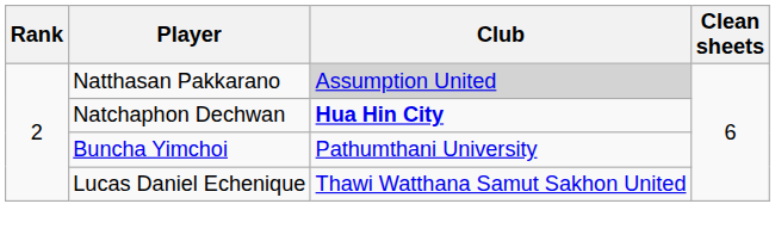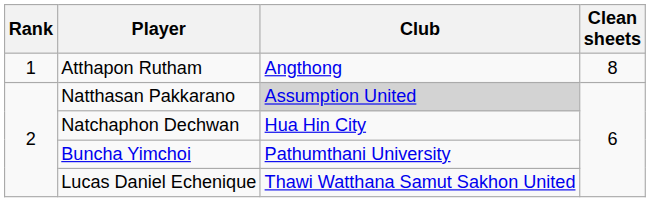 <table class="wikitable" style="text-align:center">
 <tr>
 <th>Rank</th>
 <th>Player</th>
 <th>Club</th>
 <th>Clean<br>sheets</th>
+</tr>
+<tr>
+<td>1</td>
+<td align="left"> Atthapon Rutham</td>
+<td align="left"><a href='#'>Angthong</a></td>
+<td>8</td>
 </tr>
 <tr>
 <td rowspan="4">2</td>
 <td align="left"> Natthasan Pakkarano</td>
 <td align="left" style="background: lightgrey;"><a href='#'>Assumption United</a></td>
 <td rowspan="4">6</td>
 </tr>
 <tr>
 <td align="left"> Natchaphon Dechwan</td>
-<td align="left"><strong><a href='#'>Hua Hin City</a></strong></td>
+<td align="left"><a href='#'>Hua Hin City</a></td>
 </tr>
 <tr>
 <td align="left"> <a href='#'>Buncha Yimchoi</a></td>
 <td align="left"><a href='#'>Pathumthani University</a></td>
 </tr>
 <tr>
 <td align="left"> Lucas Daniel Echenique</td>
 <td align="left"><a href='#'>Thawi Watthana Samut Sakhon United</a></td>
 </tr>
 </table>
